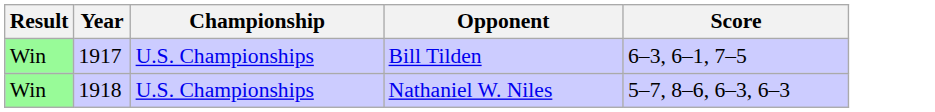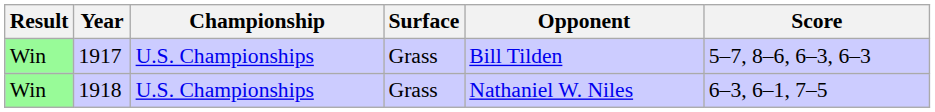 <table class='sortable wikitable'>
 <tr>
 <th style="width:40px">Result</th>
 <th style="width:35px">Year</th>
 <th style="width:180px">Championship</th>
+<th style="width:50px">Surface</th>
 <th style="width:170px">Opponent</th>
 <th style="width:160px" class="unsortable">Score</th>
 </tr>
 <tr style="background:#ccf;">
 <td style="background:#98fb98;">Win</td>
 <td>1917</td>
 <td><a href='#'>U.S. Championships</a></td>
+<td>Grass</td>
 <td> <a href='#'>Bill Tilden</a></td>
-<td>6–3, 6–1, 7–5</td>
+<td>5–7, 8–6, 6–3, 6–3</td>
 </tr>
 <tr style="background:#ccf;">
 <td style="background:#98fb98;">Win</td>
 <td>1918</td>
 <td><a href='#'>U.S. Championships</a></td>
+<td>Grass</td>
 <td> <a href='#'>Nathaniel W. Niles</a></td>
-<td>5–7, 8–6, 6–3, 6–3</td>
+<td>6–3, 6–1, 7–5</td>
 </tr>
 </table>
